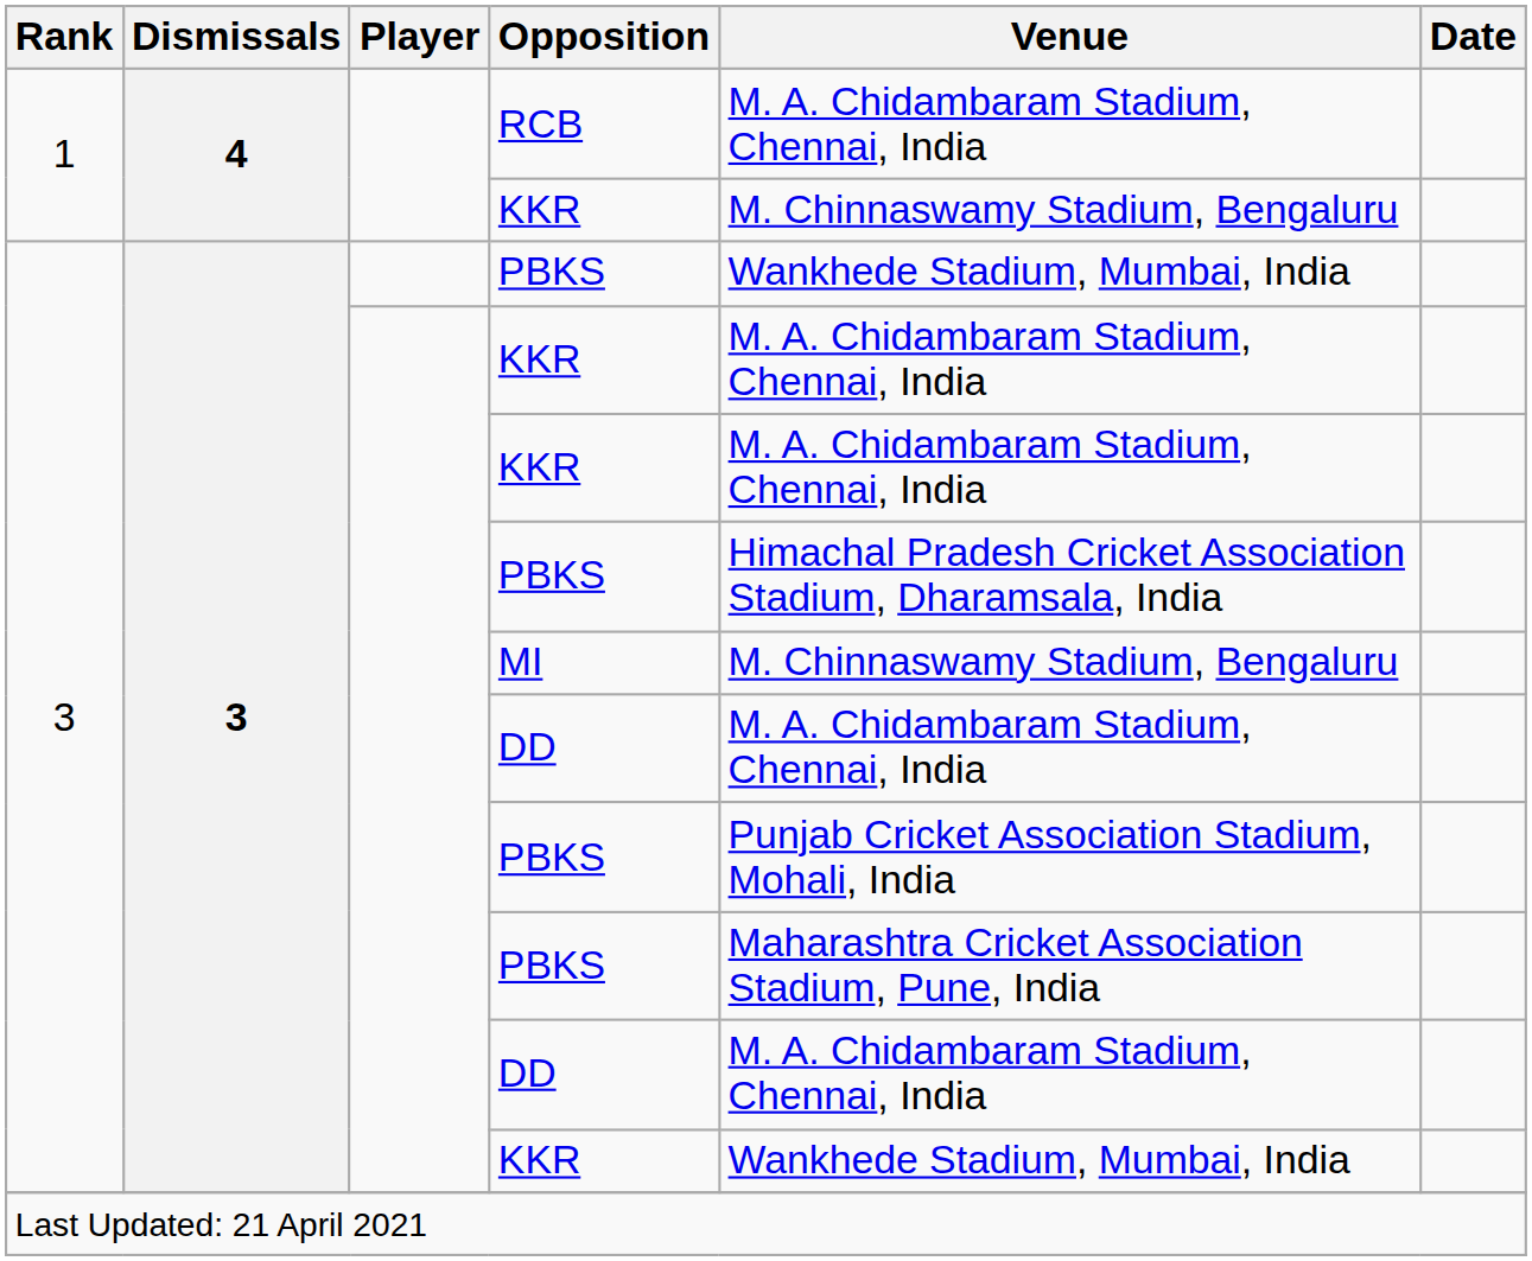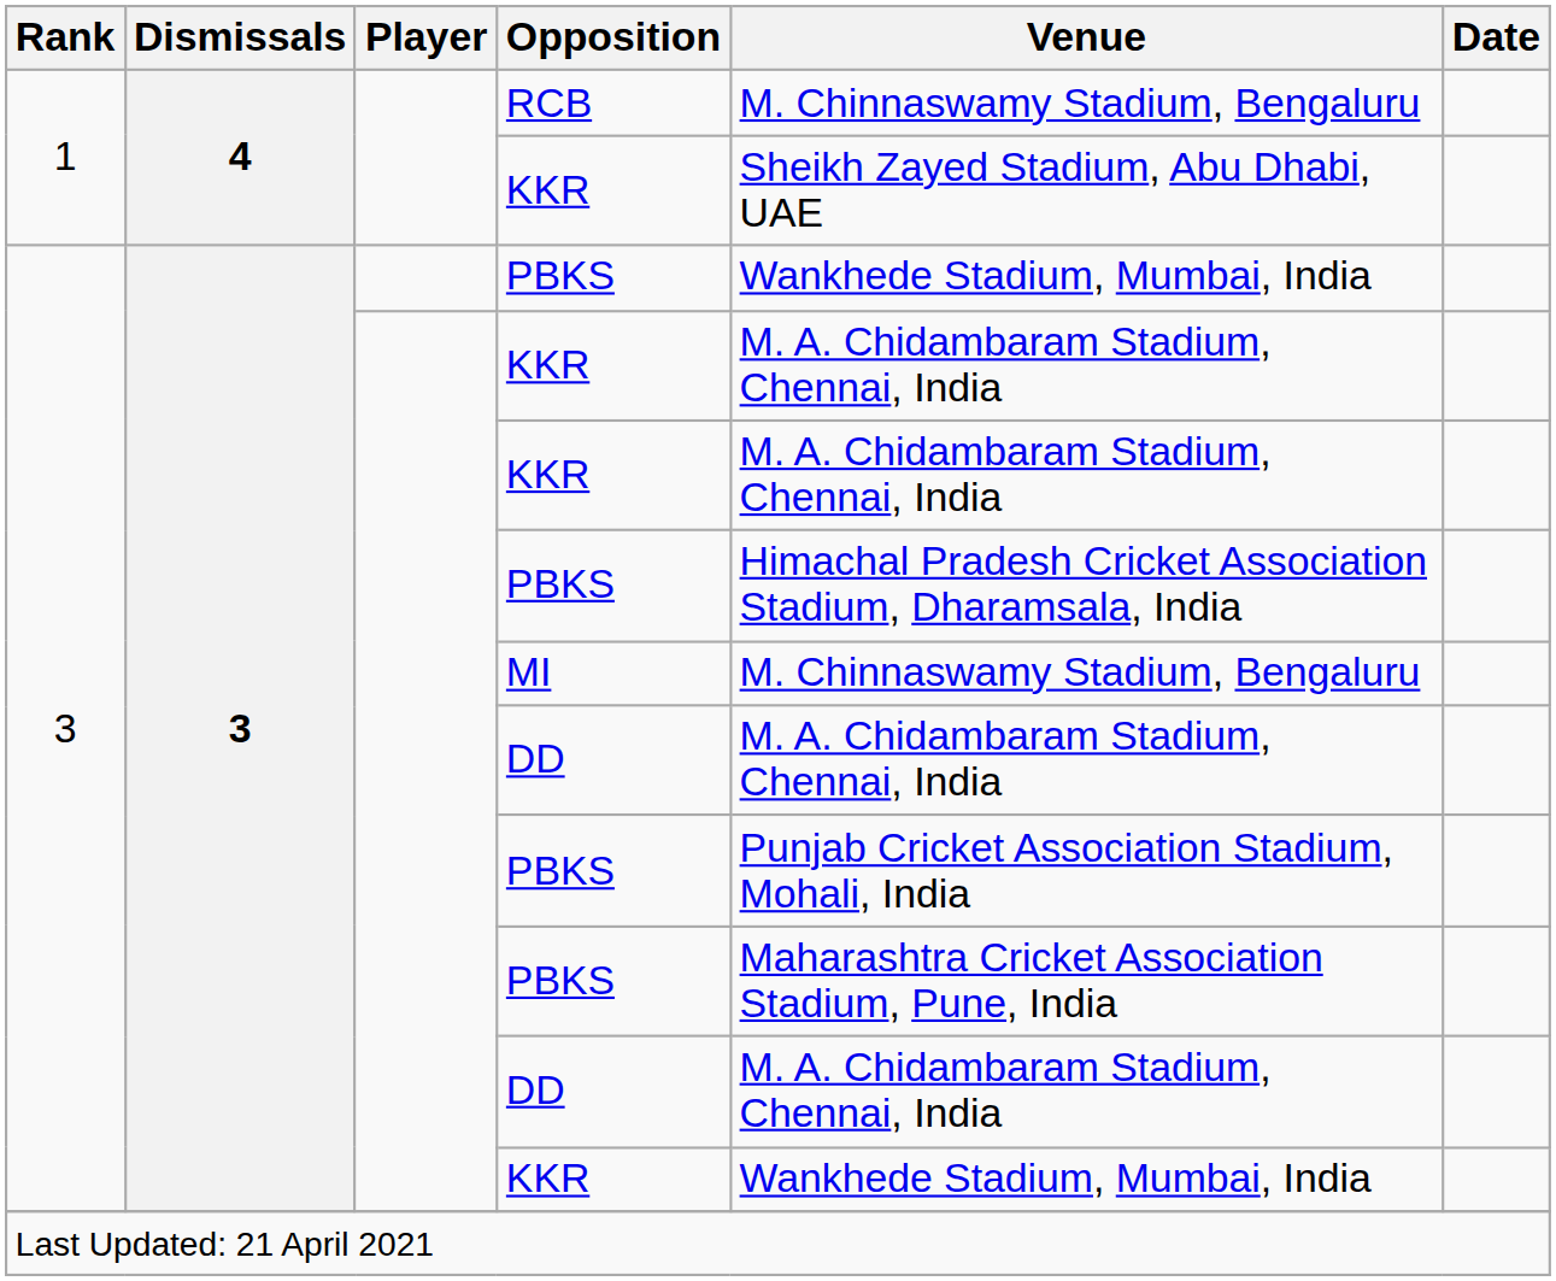 <table class="wikitable">
 <tr>
 <th>Rank</th>
 <th>Dismissals</th>
 <th>Player</th>
 <th>Opposition</th>
 <th>Venue</th>
 <th>Date</th>
 </tr>
 <tr>
 <td align=center rowspan=2>1</td>
 <th scope=row style=text-align:center; rowspan=2>4</th>
 <td rowspan="2"></td>
 <td><a href='#'>RCB</a></td>
-<td><a href='#'>M. A. Chidambaram Stadium</a>, <a href='#'>Chennai</a>, India</td>
+<td><a href='#'>M. Chinnaswamy Stadium</a>, <a href='#'>Bengaluru</a></td>
 <td></td>
 </tr>
 <tr>
 <td><a href='#'>KKR</a></td>
-<td><a href='#'>M. Chinnaswamy Stadium</a>, <a href='#'>Bengaluru</a></td>
+<td><a href='#'>Sheikh Zayed Stadium</a>, <a href='#'>Abu Dhabi</a>, UAE</td>
 <td></td>
 </tr>
 <tr>
 <td align=center rowspan=10>3</td>
 <th scope=row style=text-align:center; rowspan=10>3</th>
 <td></td>
 <td><a href='#'>PBKS</a></td>
 <td><a href='#'>Wankhede Stadium</a>, <a href='#'>Mumbai</a>, India</td>
 <td></td>
 </tr>
 <tr>
 <td rowspan="9"></td>
 <td><a href='#'>KKR</a></td>
 <td><a href='#'>M. A. Chidambaram Stadium</a>, <a href='#'>Chennai</a>, India</td>
 <td></td>
 </tr>
 <tr>
 <td><a href='#'>KKR</a></td>
 <td><a href='#'>M. A. Chidambaram Stadium</a>, <a href='#'>Chennai</a>, India</td>
 <td></td>
 </tr>
 <tr>
 <td><a href='#'>PBKS</a></td>
 <td><a href='#'>Himachal Pradesh Cricket Association Stadium</a>, <a href='#'>Dharamsala</a>, India</td>
 <td></td>
 </tr>
 <tr>
 <td><a href='#'>MI</a></td>
 <td><a href='#'>M. Chinnaswamy Stadium</a>, <a href='#'>Bengaluru</a></td>
 <td></td>
 </tr>
 <tr>
 <td><a href='#'>DD</a></td>
 <td><a href='#'>M. A. Chidambaram Stadium</a>, <a href='#'>Chennai</a>, India</td>
 <td></td>
 </tr>
 <tr>
 <td><a href='#'>PBKS</a></td>
 <td><a href='#'>Punjab Cricket Association Stadium</a>, <a href='#'>Mohali</a>, India</td>
 <td></td>
 </tr>
 <tr>
 <td><a href='#'>PBKS</a></td>
 <td><a href='#'>Maharashtra Cricket Association Stadium</a>, <a href='#'>Pune</a>, India</td>
 <td></td>
 </tr>
 <tr>
 <td><a href='#'>DD</a></td>
 <td><a href='#'>M. A. Chidambaram Stadium</a>, <a href='#'>Chennai</a>, India</td>
 <td></td>
 </tr>
 <tr>
 <td><a href='#'>KKR</a></td>
 <td><a href='#'>Wankhede Stadium</a>, <a href='#'>Mumbai</a>, India</td>
 <td></td>
 </tr>
 <tr>
 </tr>
 <tr class=sortbottom>
 <td colspan=6><small>Last Updated: 21 April 2021</small></td>
 </tr>
 </table>
